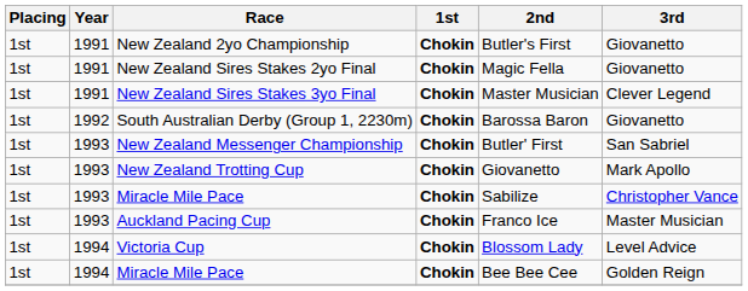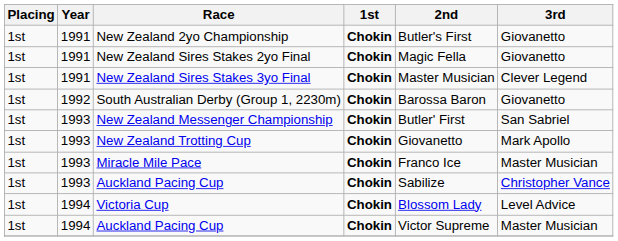 <table class="sortable wikitable">
 <tr>
 <th>Placing</th>
 <th>Year</th>
 <th>Race</th>
 <th>1st</th>
 <th>2nd</th>
 <th>3rd</th>
 </tr>
 <tr>
 <td>1st</td>
 <td>1991</td>
 <td>New Zealand 2yo Championship</td>
 <td><strong>Chokin</strong></td>
 <td>Butler's First</td>
 <td>Giovanetto</td>
 </tr>
 <tr>
 <td>1st</td>
 <td>1991</td>
 <td>New Zealand Sires Stakes 2yo Final</td>
 <td><strong>Chokin</strong></td>
 <td>Magic Fella</td>
 <td>Giovanetto</td>
 </tr>
 <tr>
 <td>1st</td>
 <td>1991</td>
 <td><a href='#'>New Zealand Sires Stakes 3yo Final</a></td>
 <td><strong>Chokin</strong></td>
 <td>Master Musician</td>
 <td>Clever Legend</td>
 </tr>
 <tr>
 <td>1st</td>
 <td>1992</td>
 <td>South Australian Derby (Group 1, 2230m)</td>
 <td><strong>Chokin</strong></td>
 <td>Barossa Baron</td>
 <td>Giovanetto</td>
 </tr>
 <tr>
 <td>1st</td>
 <td>1993</td>
 <td><a href='#'>New Zealand Messenger Championship</a></td>
 <td><strong>Chokin</strong></td>
 <td>Butler' First</td>
 <td>San Sabriel</td>
 </tr>
 <tr>
 <td>1st</td>
 <td>1993</td>
 <td><a href='#'>New Zealand Trotting Cup</a></td>
 <td><strong>Chokin</strong></td>
 <td>Giovanetto</td>
 <td>Mark Apollo</td>
 </tr>
 <tr>
 <td>1st</td>
 <td>1993</td>
 <td><a href='#'>Miracle Mile Pace</a></td>
 <td><strong>Chokin</strong></td>
-<td>Sabilize</td>
-<td><a href='#'>Christopher Vance</a></td>
+<td>Franco Ice</td>
+<td>Master Musician</td>
 </tr>
 <tr>
 <td>1st</td>
 <td>1993</td>
 <td><a href='#'>Auckland Pacing Cup</a></td>
 <td><strong>Chokin</strong></td>
-<td>Franco Ice</td>
-<td>Master Musician</td>
+<td>Sabilize</td>
+<td><a href='#'>Christopher Vance</a></td>
 </tr>
 <tr>
 <td>1st</td>
 <td>1994</td>
 <td><a href='#'>Victoria Cup</a></td>
 <td><strong>Chokin</strong></td>
 <td><a href='#'>Blossom Lady</a></td>
 <td>Level Advice</td>
 </tr>
 <tr>
 <td>1st</td>
 <td>1994</td>
-<td><a href='#'>Miracle Mile Pace</a></td>
+<td><a href='#'>Auckland Pacing Cup</a></td>
 <td><strong>Chokin</strong></td>
-<td>Bee Bee Cee</td>
-<td>Golden Reign</td>
+<td>Victor Supreme</td>
+<td>Master Musician</td>
 </tr>
 <tr>
 </tr>
 </table>
